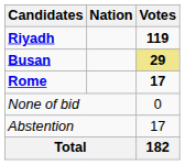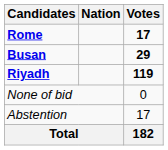 <table class="wikitable">
 <tr>
 <th>Candidates</th>
 <th>Nation</th>
 <th>Votes</th>
 </tr>
 <tr>
-<td><strong><a href='#'>Riyadh</a></strong></td>
+<td><strong><a href='#'>Rome</a></strong></td>
 <td><strong></strong></td>
-<td align=center><strong>119</strong></td>
+<td align=center><strong>17</strong></td>
 </tr>
 <tr>
 <td><strong><a href='#'>Busan</a></strong></td>
 <td><strong></strong></td>
-<td align=center style="background: khaki;"><strong>29</strong></td>
+<td align=center><strong>29</strong></td>
 </tr>
 <tr>
-<td><strong><a href='#'>Rome</a></strong></td>
+<td><strong><a href='#'>Riyadh</a></strong></td>
 <td><strong></strong></td>
-<td align=center><strong>17</strong></td>
+<td align=center><strong>119</strong></td>
 </tr>
 <tr>
 <td colspan=2><em>None of bid</em></td>
 <td align=center>0</td>
 </tr>
 <tr>
 <td colspan=2><em>Abstention</em></td>
 <td align=center>17</td>
 </tr>
 <tr>
 <th colspan=2>Total</th>
 <th align=center>182</th>
 </tr>
 </table>
